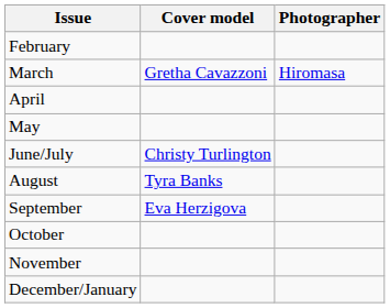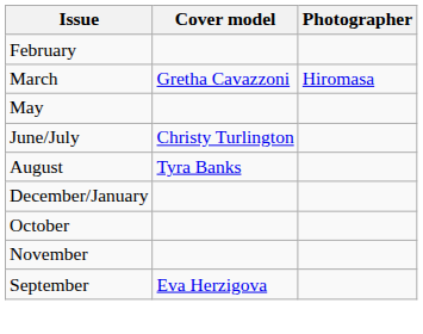 <table class="sortable wikitable">
 <tr>
 <th>Issue</th>
 <th>Cover model</th>
 <th>Photographer</th>
 </tr>
 <tr>
 <td>February</td>
 <td></td>
 <td></td>
 </tr>
 <tr>
 <td>March</td>
 <td><a href='#'>Gretha Cavazzoni</a></td>
 <td><a href='#'>Hiromasa</a></td>
 </tr>
 <tr>
-<td>April</td>
-<td></td>
-<td></td>
-</tr>
-<tr>
 <td>May</td>
 <td></td>
 <td></td>
 </tr>
 <tr>
 <td>June/July</td>
 <td><a href='#'>Christy Turlington</a></td>
 <td></td>
 </tr>
 <tr>
 <td>August</td>
 <td><a href='#'>Tyra Banks</a></td>
 <td></td>
 </tr>
 <tr>
-<td>September</td>
-<td><a href='#'>Eva Herzigova</a></td>
+<td>December/January</td>
+<td></td>
 <td></td>
 </tr>
 <tr>
 <td>October</td>
 <td></td>
 <td></td>
 </tr>
 <tr>
 <td>November</td>
 <td></td>
 <td></td>
 </tr>
 <tr>
-<td>December/January</td>
-<td></td>
+<td>September</td>
+<td><a href='#'>Eva Herzigova</a></td>
 <td></td>
 </tr>
 </table>
